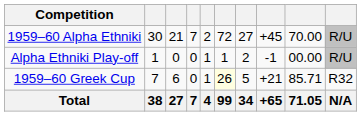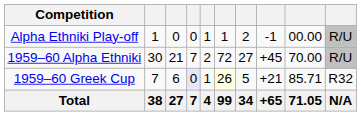 <table class="wikitable" style="text-align:center">
 <tr>
 <th>Competition</th>
 <th></th>
 <th></th>
 <th></th>
 <th></th>
 <th></th>
 <th></th>
 <th></th>
 <th></th>
 <th></th>
 </tr>
 <tr>
+<td><a href='#'>Alpha Ethniki Play-off</a></td>
+<td>1</td>
+<td>0</td>
+<td>0</td>
+<td>1</td>
+<td>1</td>
+<td>2</td>
+<td>-1</td>
+<td>00.00</td>
+<td bgcolor=#C0C0C0>R/U</td>
+</tr>
+<tr>
 <td><a href='#'>1959–60 Alpha Ethniki</a></td>
 <td>30</td>
 <td>21</td>
 <td>7</td>
 <td>2</td>
 <td>72</td>
 <td>27</td>
 <td>+45</td>
 <td>70.00</td>
 <td bgcolor=#C0C0C0>R/U</td>
 </tr>
 <tr>
-<td><a href='#'>Alpha Ethniki Play-off</a></td>
-<td>1</td>
-<td>0</td>
-<td>0</td>
-<td>1</td>
-<td>1</td>
-<td>2</td>
-<td>-1</td>
-<td>00.00</td>
-<td bgcolor=#C0C0C0>R/U</td>
-</tr>
-<tr>
 <td><a href='#'>1959–60 Greek Cup</a></td>
 <td>7</td>
 <td>6</td>
-<td>0</td>
+<td style="background: lavender;">0</td>
 <td>1</td>
 <td style="background: lightyellow;">26</td>
 <td>5</td>
 <td>+21</td>
 <td>85.71</td>
 <td>R32</td>
 </tr>
 <tr>
 <th>Total</th>
 <th>38</th>
 <th>27</th>
 <th>7</th>
 <th>4</th>
 <th>99</th>
 <th>34</th>
 <th>+65</th>
 <th>71.05</th>
 <th>N/A</th>
 </tr>
 </table>
